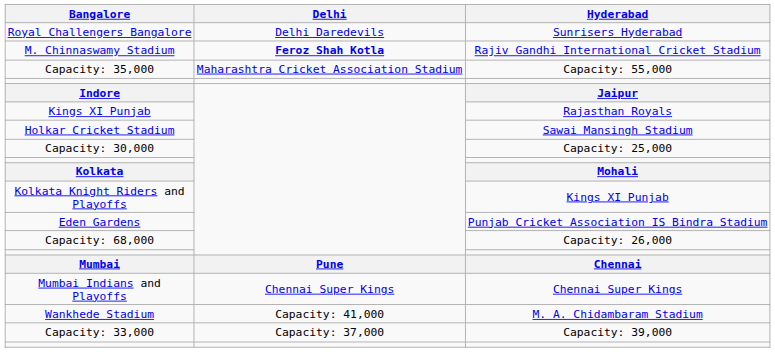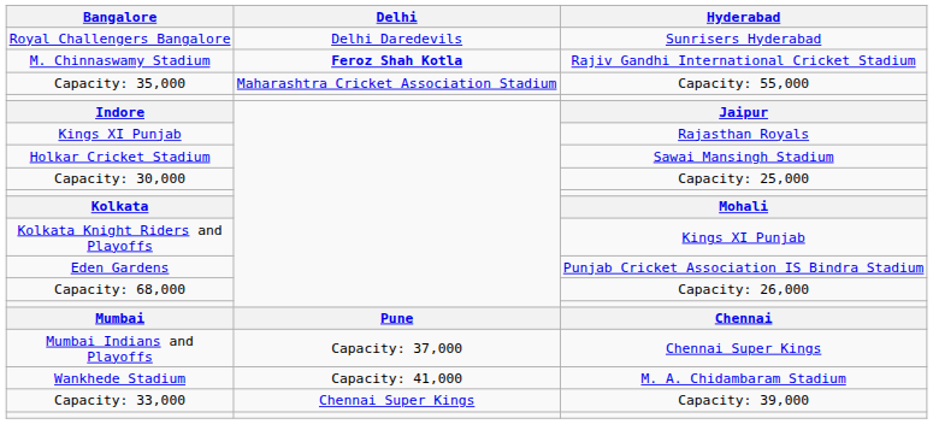 <table class="wikitable" style="text-align:center;margin:auto">
 <tr>
 <th><a href='#'>Bangalore</a></th>
 <th><a href='#'>Delhi</a></th>
 <th><a href='#'>Hyderabad</a></th>
 </tr>
 <tr>
 <td><a href='#'>Royal Challengers Bangalore</a></td>
 <td><a href='#'>Delhi Daredevils</a></td>
 <td><a href='#'>Sunrisers Hyderabad</a></td>
 </tr>
 <tr>
 <td><a href='#'>M. Chinnaswamy Stadium</a></td>
 <td><strong><a href='#'>Feroz Shah Kotla</a></strong></td>
 <td><a href='#'>Rajiv Gandhi International Cricket Stadium</a></td>
 </tr>
 <tr>
 <td>Capacity: 35,000</td>
 <td><a href='#'>Maharashtra Cricket Association Stadium</a></td>
 <td>Capacity: 55,000</td>
 </tr>
 <tr>
 <td></td>
 <td></td>
 <td></td>
 </tr>
 <tr>
 <th><a href='#'>Indore</a></th>
 <td rowspan=10 style="vertical-align:top"><br></td>
 <th><a href='#'>Jaipur</a></th>
 </tr>
 <tr>
 <td><a href='#'>Kings XI Punjab</a></td>
 <td><a href='#'>Rajasthan Royals</a></td>
 </tr>
 <tr>
 <td><a href='#'>Holkar Cricket Stadium</a></td>
 <td><a href='#'>Sawai Mansingh Stadium</a></td>
 </tr>
 <tr>
 <td>Capacity: 30,000</td>
 <td>Capacity: 25,000</td>
 </tr>
 <tr>
 <td></td>
 <td></td>
 </tr>
 <tr>
 <th><a href='#'>Kolkata</a></th>
 <th><a href='#'>Mohali</a></th>
 </tr>
 <tr>
 <td><a href='#'>Kolkata Knight Riders</a> and <br><a href='#'>Playoffs</a></td>
 <td><a href='#'>Kings XI Punjab</a></td>
 </tr>
 <tr>
 <td><a href='#'>Eden Gardens</a></td>
 <td><a href='#'>Punjab Cricket Association IS Bindra Stadium</a></td>
 </tr>
 <tr>
 <td>Capacity: 68,000</td>
 <td>Capacity: 26,000</td>
 </tr>
 <tr>
 <td></td>
 <td></td>
 </tr>
 <tr>
 <th><a href='#'>Mumbai</a></th>
 <th><a href='#'>Pune</a></th>
 <th><a href='#'>Chennai</a></th>
 </tr>
 <tr>
 <td><a href='#'>Mumbai Indians</a> and <br><a href='#'>Playoffs</a></td>
-<td><a href='#'>Chennai Super Kings</a></td>
+<td>Capacity: 37,000</td>
 <td><a href='#'>Chennai Super Kings</a></td>
 </tr>
 <tr>
 <td><a href='#'>Wankhede Stadium</a></td>
 <td>Capacity: 41,000</td>
 <td><a href='#'>M. A. Chidambaram Stadium</a></td>
 </tr>
 <tr>
 <td>Capacity: 33,000</td>
-<td>Capacity: 37,000</td>
+<td><a href='#'>Chennai Super Kings</a></td>
 <td>Capacity: 39,000</td>
 </tr>
 <tr>
 <td></td>
 <td></td>
 <td></td>
 </tr>
 </table>
